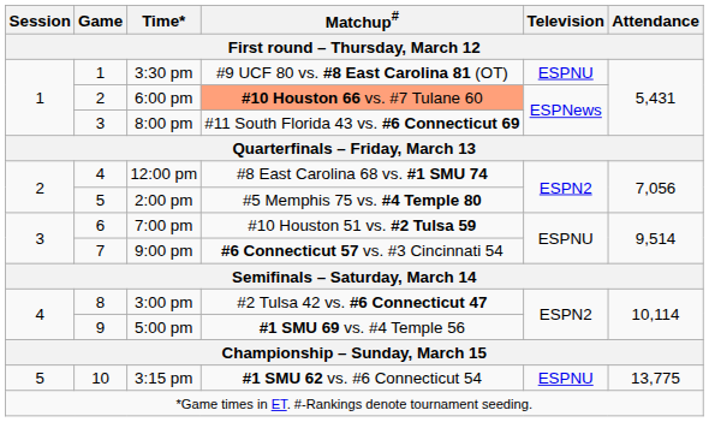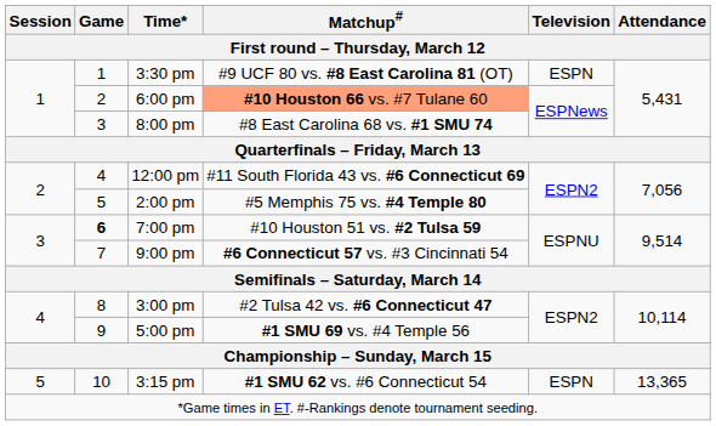 <table class="wikitable" style="font-size:95%;text-align:center">
 <tr>
 <th>Session</th>
 <th>Game</th>
 <th>Time*</th>
 <th>Matchup<sup>#</sup></th>
 <th>Television</th>
 <th>Attendance</th>
 </tr>
 <tr>
 <th colspan=7>First round – Thursday, March 12</th>
 </tr>
 <tr>
 <td rowspan=3>1</td>
 <td>1</td>
 <td>3:30 pm</td>
 <td>#9 UCF 80 vs. <strong>#8 East Carolina 81</strong> (OT)</td>
-<td><a href='#'>ESPNU</a></td>
+<td>ESPN</td>
 <td rowspan=3>5,431</td>
 </tr>
 <tr>
 <td>2</td>
 <td>6:00 pm</td>
 <td style="background: lightsalmon;"><strong>#10 Houston 66</strong> vs. #7 Tulane 60</td>
 <td rowspan=2><a href='#'>ESPNews</a></td>
 </tr>
 <tr>
 <td>3</td>
 <td>8:00 pm</td>
-<td>#11 South Florida 43 vs. <strong>#6 Connecticut 69</strong></td>
+<td>#8 East Carolina 68 vs. <strong>#1 SMU 74</strong></td>
 </tr>
 <tr>
 <th colspan=6>Quarterfinals – Friday, March 13</th>
 </tr>
 <tr>
 <td rowspan=2>2</td>
 <td>4</td>
 <td>12:00 pm</td>
-<td>#8 East Carolina 68 vs. <strong>#1 SMU 74</strong></td>
+<td>#11 South Florida 43 vs. <strong>#6 Connecticut 69</strong></td>
 <td rowspan=2><a href='#'>ESPN2</a></td>
 <td rowspan=2>7,056</td>
 </tr>
 <tr>
 <td>5</td>
 <td>2:00 pm</td>
 <td>#5 Memphis 75 vs. <strong>#4 Temple 80</strong></td>
 </tr>
 <tr>
 <td rowspan=2>3</td>
-<td>6</td>
+<td><strong>6</strong></td>
 <td>7:00 pm</td>
 <td>#10 Houston 51 vs. <strong>#2 Tulsa 59</strong></td>
 <td rowspan=2>ESPNU</td>
 <td rowspan=2>9,514</td>
 </tr>
 <tr>
 <td>7</td>
 <td>9:00 pm</td>
 <td><strong>#6 Connecticut 57</strong> vs. #3 Cincinnati 54</td>
 </tr>
 <tr>
 <th colspan=7>Semifinals – Saturday, March 14</th>
 </tr>
 <tr>
 <td rowspan=2>4</td>
 <td>8</td>
 <td>3:00 pm</td>
 <td>#2 Tulsa 42 vs. <strong>#6 Connecticut 47</strong></td>
 <td rowspan=2>ESPN2</td>
 <td rowspan=2>10,114</td>
 </tr>
 <tr>
 <td>9</td>
 <td>5:00 pm</td>
 <td><strong>#1 SMU 69</strong> vs. #4 Temple 56</td>
 </tr>
 <tr>
 <th colspan=7>Championship – Sunday, March 15</th>
 </tr>
 <tr>
 <td>5</td>
 <td>10</td>
 <td>3:15 pm</td>
 <td><strong>#1 SMU 62</strong> vs. #6 Connecticut 54</td>
-<td><a href='#'>ESPNU</a></td>
-<td>13,775</td>
+<td>ESPN</td>
+<td>13,365</td>
 </tr>
 <tr>
 <td colspan=6><small>*Game times in <a href='#'>ET</a>. #-Rankings denote tournament seeding.</small></td>
 </tr>
 </table>
